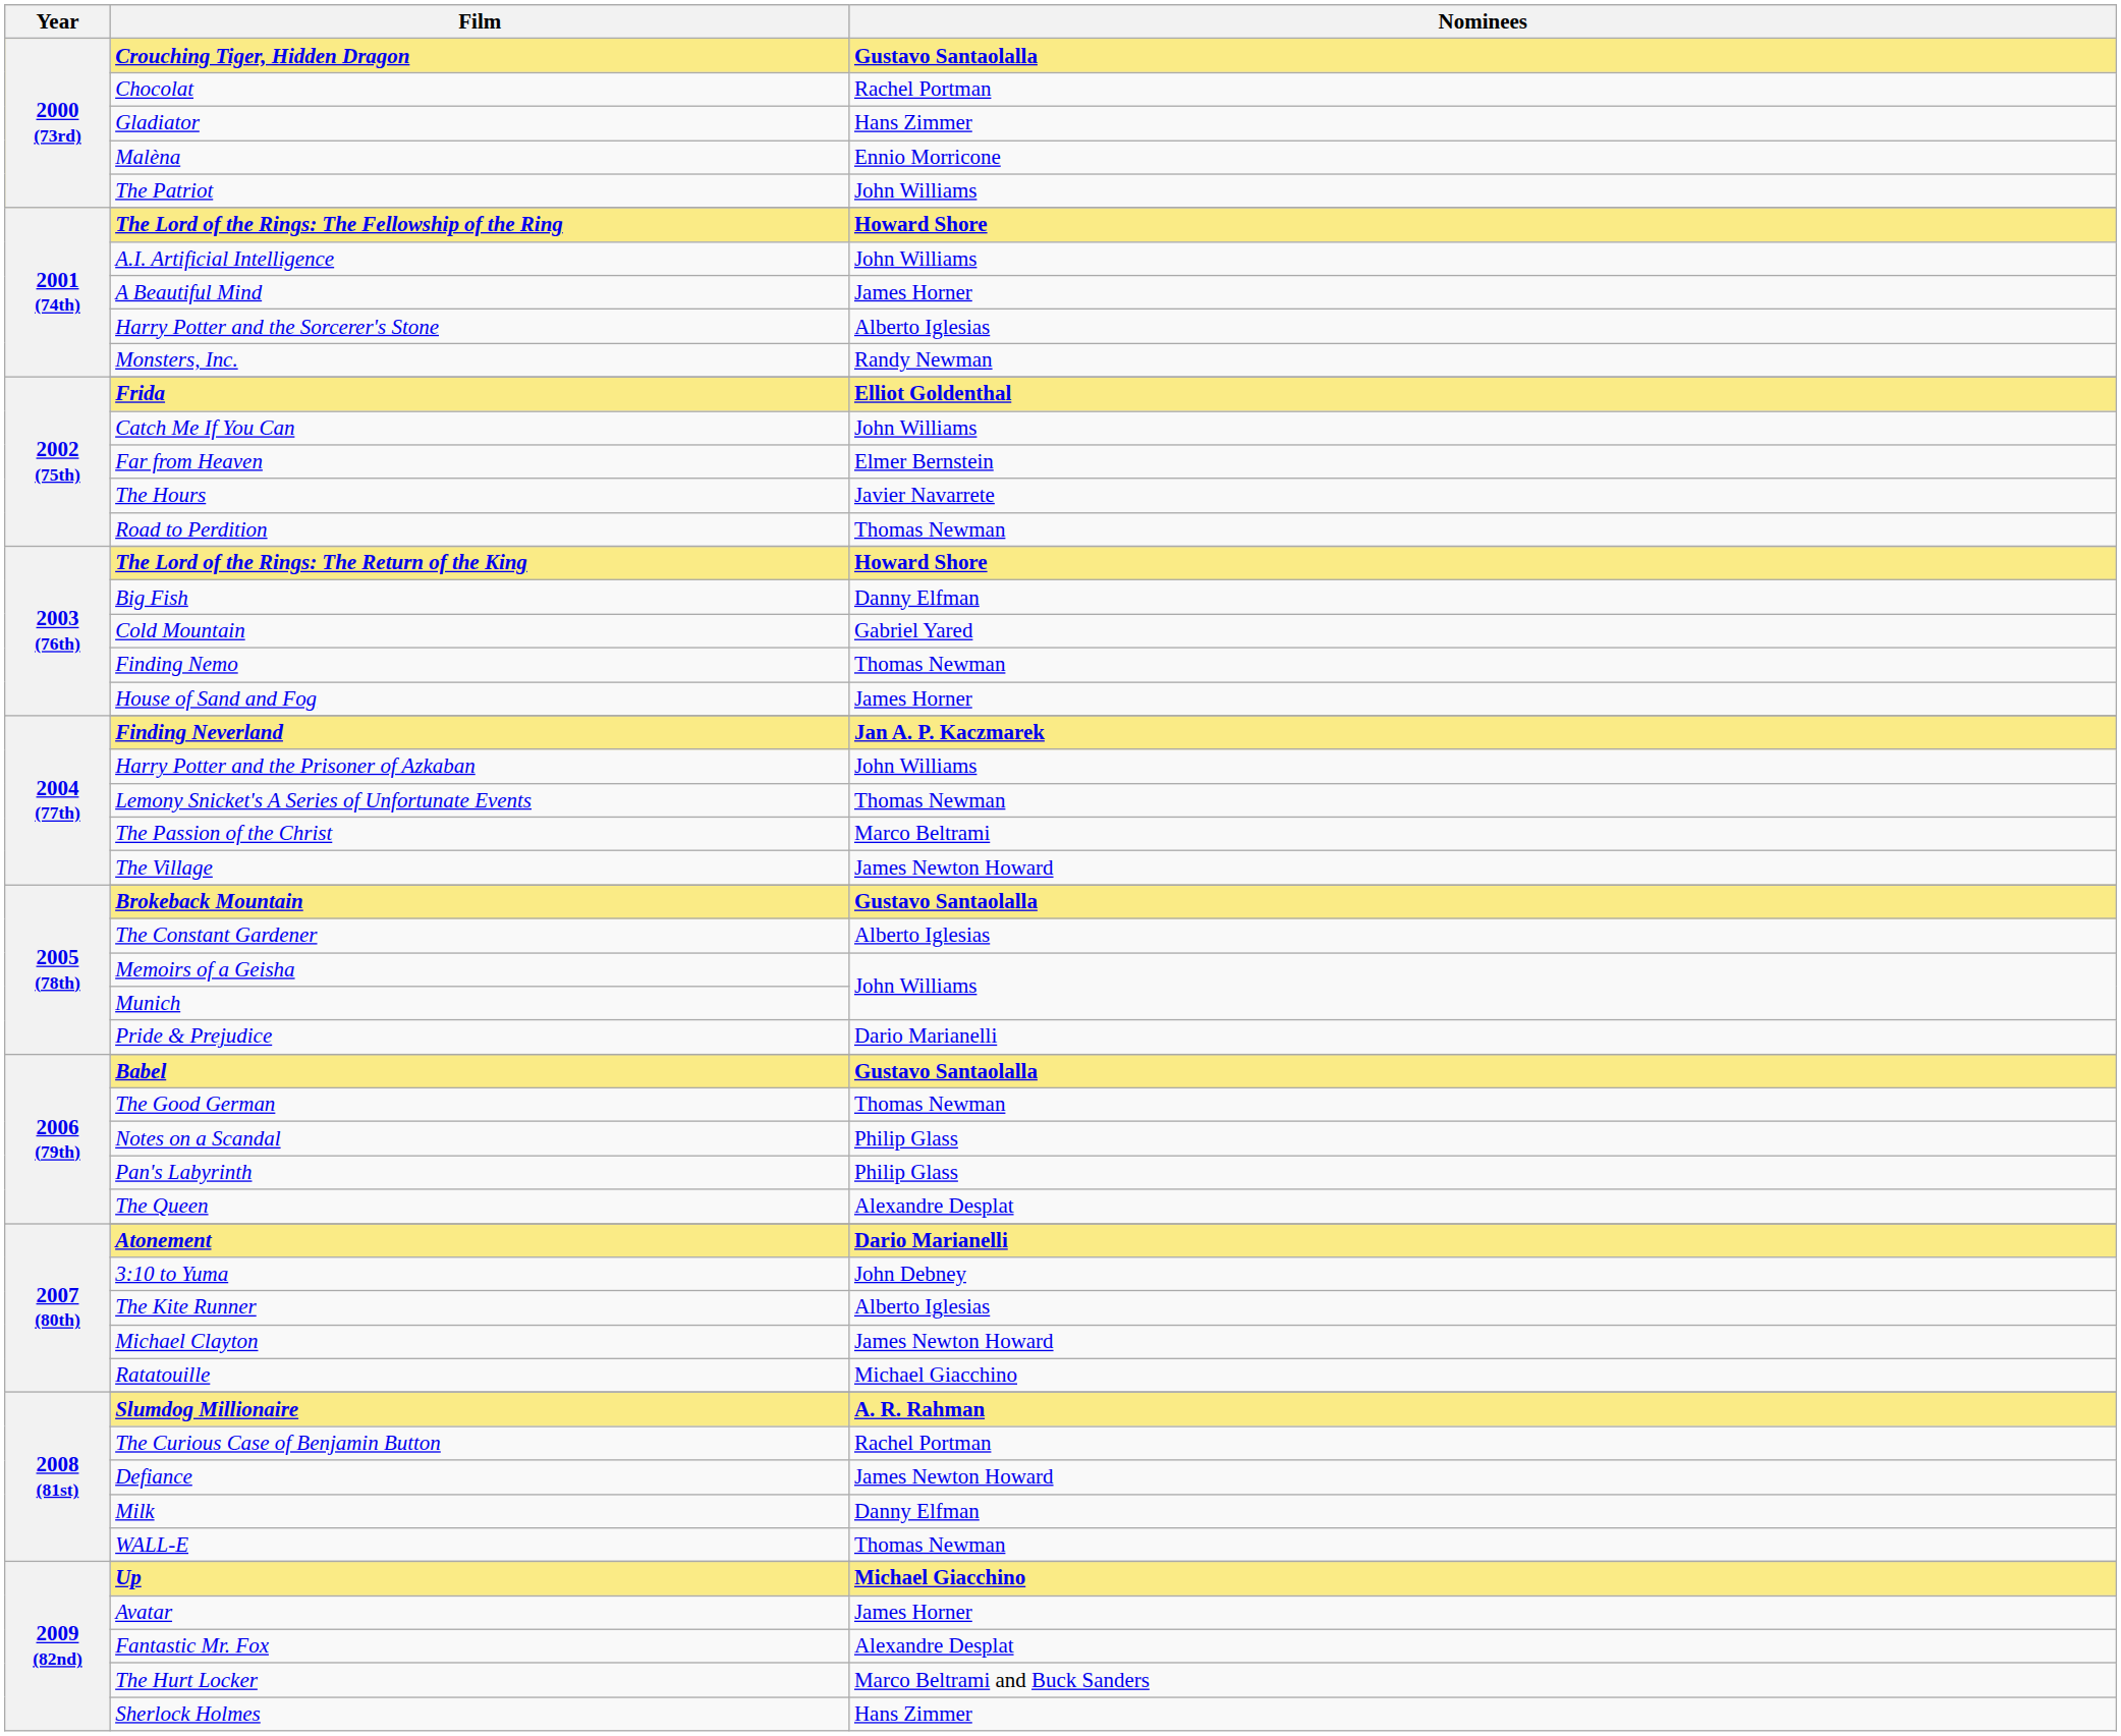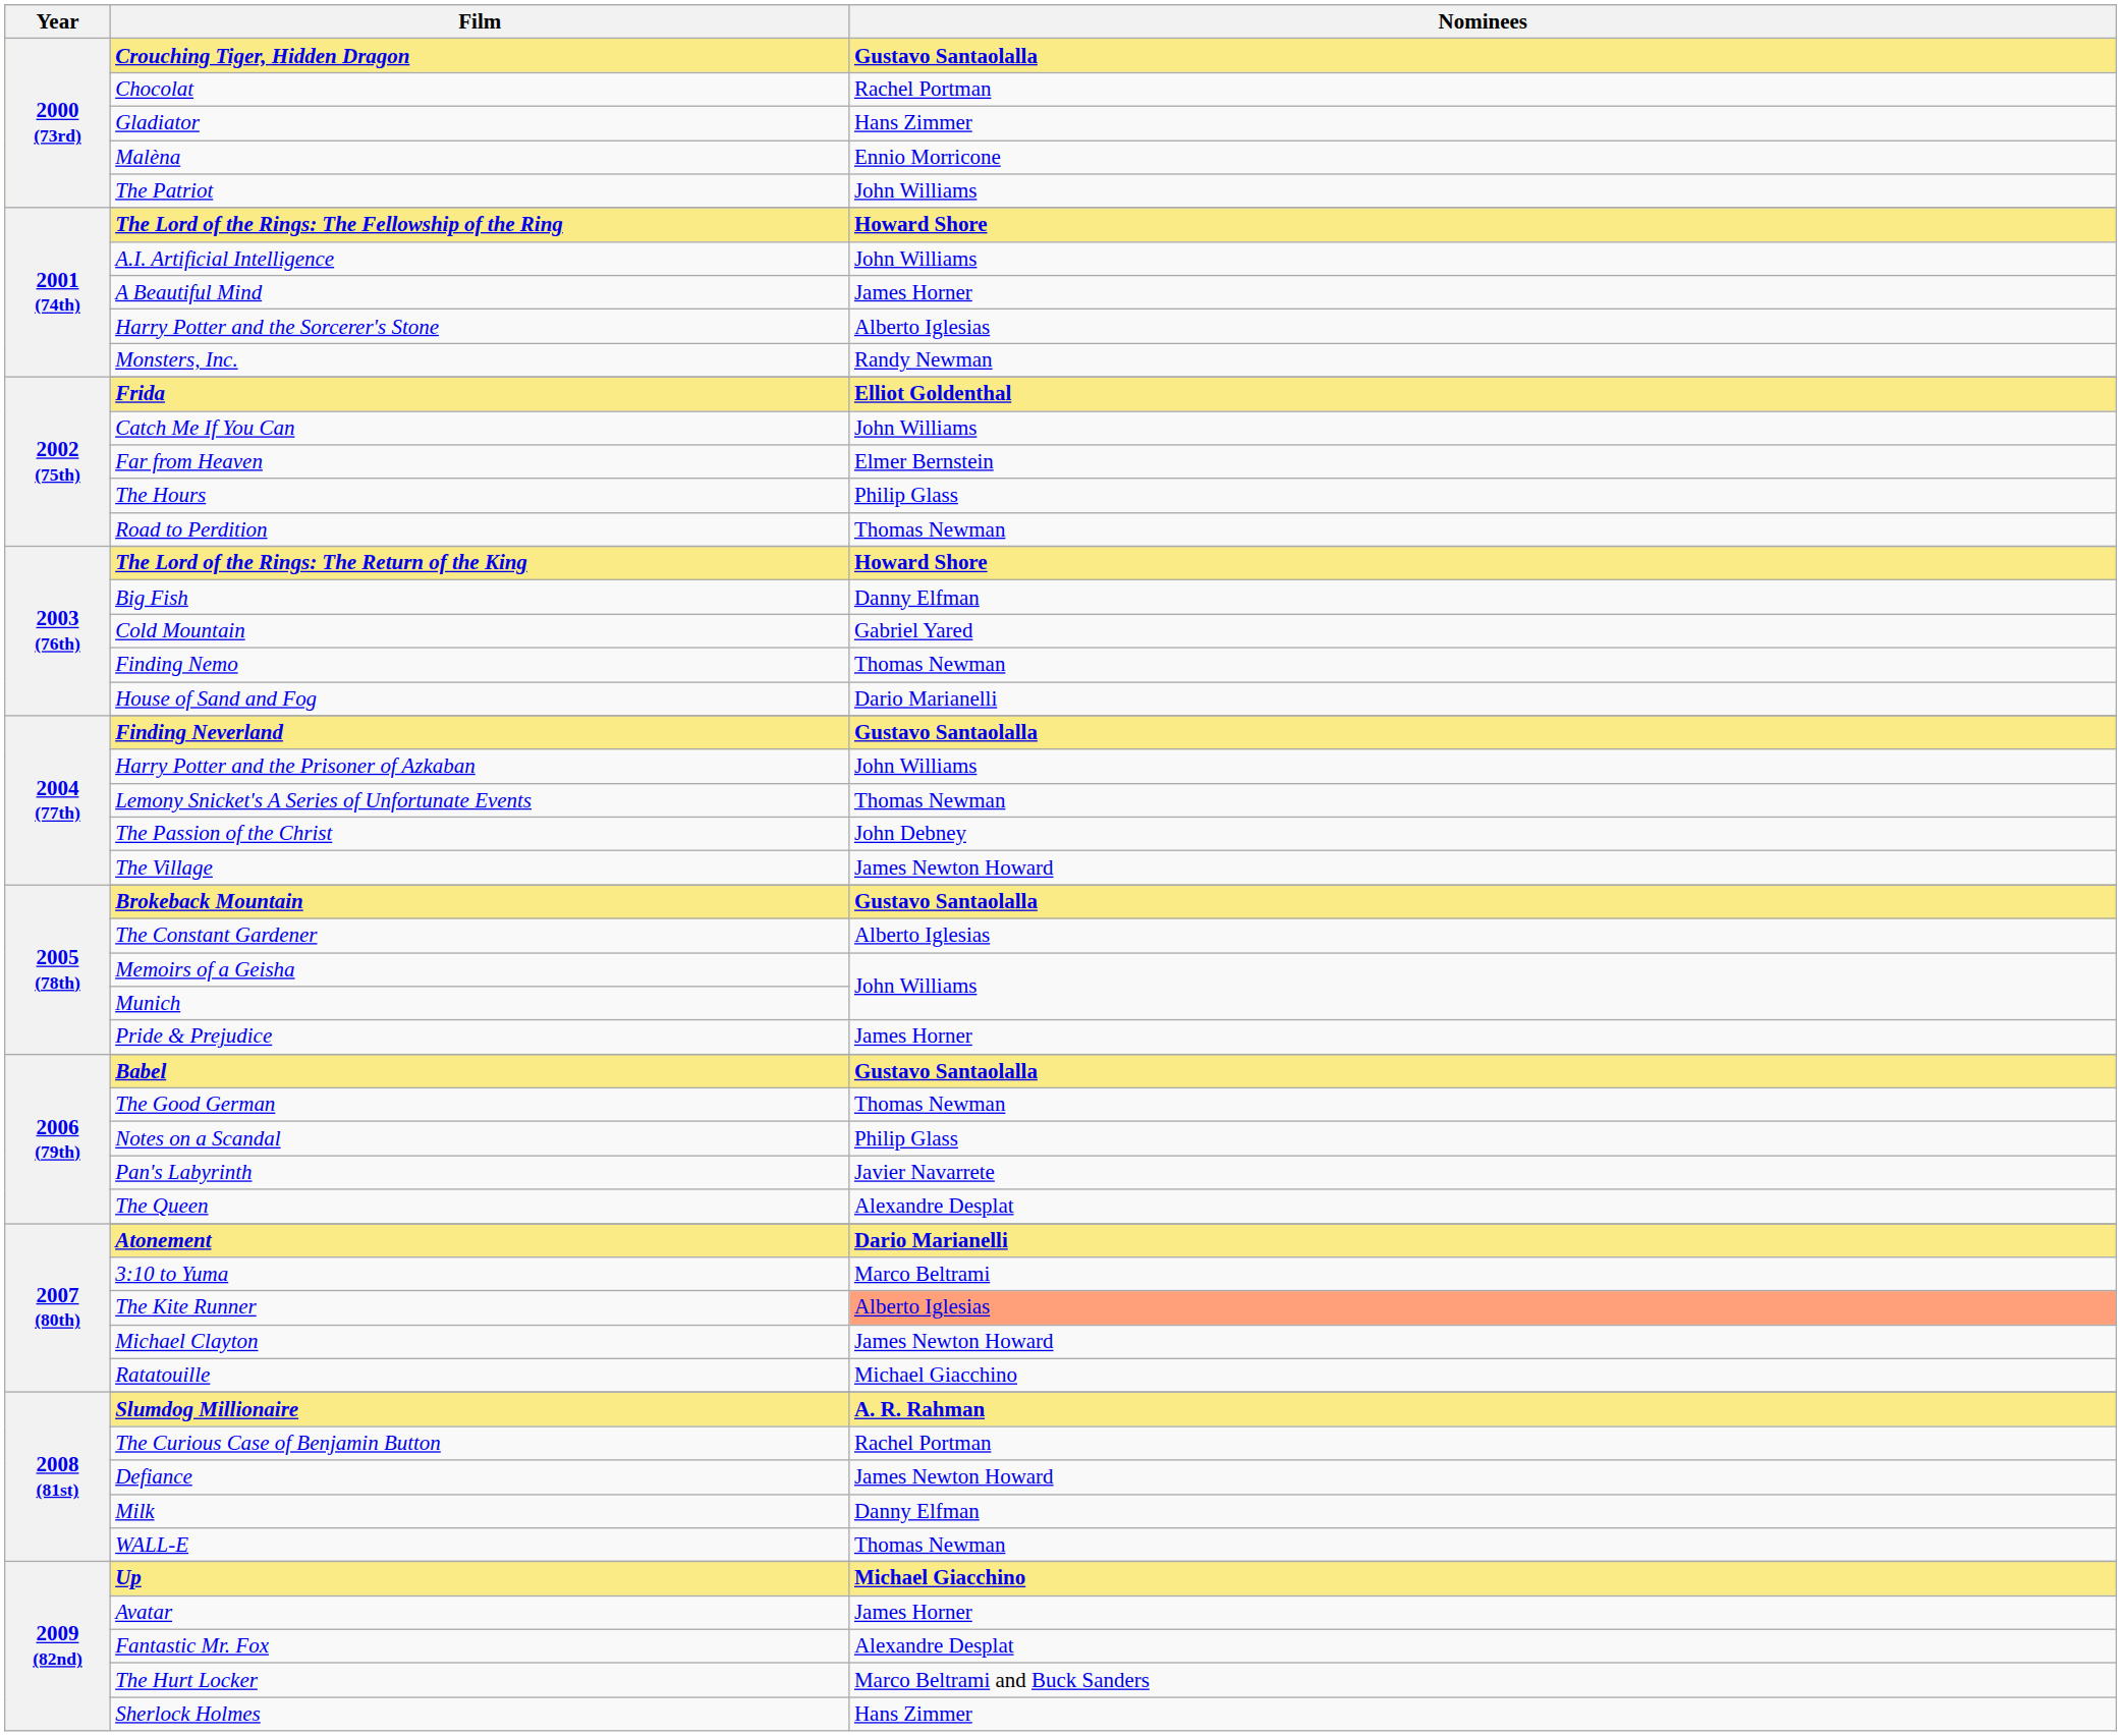 <table class="wikitable" style="width:100%">
 <tr bgcolor="#bebebe">
 <th width="5%">Year</th>
 <th width="35%">Film</th>
 <th width="60%">Nominees</th>
 </tr>
 <tr style="background:#FAEB86">
 <th rowspan="5"><a href='#'>2000</a><br><small><a href='#'>(73rd)</a></small></th>
 <td><strong><em><a href='#'>Crouching Tiger, Hidden Dragon</a></em></strong></td>
 <td><strong><a href='#'>Gustavo Santaolalla</a></strong></td>
 </tr>
 <tr>
 <td><em><a href='#'>Chocolat</a></em></td>
 <td><a href='#'>Rachel Portman</a></td>
 </tr>
 <tr>
 <td><em><a href='#'>Gladiator</a></em></td>
 <td><a href='#'>Hans Zimmer</a></td>
 </tr>
 <tr>
 <td><em><a href='#'>Malèna</a></em></td>
 <td><a href='#'>Ennio Morricone</a></td>
 </tr>
 <tr>
 <td><em><a href='#'>The Patriot</a></em></td>
 <td><a href='#'>John Williams</a></td>
 </tr>
 <tr>
 <th rowspan="6" style="text-align:center"><a href='#'>2001</a><br><small><a href='#'>(74th)</a></small></th>
 </tr>
 <tr style="background:#FAEB86">
 <td><strong><em><a href='#'>The Lord of the Rings: The Fellowship of the Ring</a></em></strong></td>
 <td><strong><a href='#'>Howard Shore</a></strong></td>
 </tr>
 <tr>
 <td><em><a href='#'>A.I. Artificial Intelligence</a></em></td>
 <td><a href='#'>John Williams</a></td>
 </tr>
 <tr>
 <td><em><a href='#'>A Beautiful Mind</a></em></td>
 <td><a href='#'>James Horner</a></td>
 </tr>
 <tr>
 <td><em><a href='#'>Harry Potter and the Sorcerer's Stone</a></em></td>
 <td><a href='#'>Alberto Iglesias</a></td>
 </tr>
 <tr>
 <td><em><a href='#'>Monsters, Inc.</a></em></td>
 <td><a href='#'>Randy Newman</a></td>
 </tr>
 <tr>
 <th rowspan="6" style="text-align:center"><a href='#'>2002</a><br><small><a href='#'>(75th)</a></small></th>
 </tr>
 <tr style="background:#FAEB86">
 <td><strong><em><a href='#'>Frida</a></em></strong></td>
 <td><strong><a href='#'>Elliot Goldenthal</a></strong></td>
 </tr>
 <tr>
 <td><em><a href='#'>Catch Me If You Can</a></em></td>
 <td><a href='#'>John Williams</a></td>
 </tr>
 <tr>
 <td><em><a href='#'>Far from Heaven</a></em></td>
 <td><a href='#'>Elmer Bernstein</a></td>
 </tr>
 <tr>
 <td><em><a href='#'>The Hours</a></em></td>
-<td><a href='#'>Javier Navarrete</a></td>
+<td><a href='#'>Philip Glass</a></td>
 </tr>
 <tr>
 <td><em><a href='#'>Road to Perdition</a></em></td>
 <td><a href='#'>Thomas Newman</a></td>
 </tr>
 <tr>
 <th rowspan="6" style="text-align:center"><a href='#'>2003</a><br><small><a href='#'>(76th)</a></small></th>
 </tr>
 <tr style="background:#FAEB86">
 <td><strong><em><a href='#'>The Lord of the Rings: The Return of the King</a></em></strong></td>
 <td><strong><a href='#'>Howard Shore</a></strong></td>
 </tr>
 <tr>
 <td><em><a href='#'>Big Fish</a></em></td>
 <td><a href='#'>Danny Elfman</a></td>
 </tr>
 <tr>
 <td><em><a href='#'>Cold Mountain</a></em></td>
 <td><a href='#'>Gabriel Yared</a></td>
 </tr>
 <tr>
 <td><em><a href='#'>Finding Nemo</a></em></td>
 <td><a href='#'>Thomas Newman</a></td>
 </tr>
 <tr>
 <td><em><a href='#'>House of Sand and Fog</a></em></td>
-<td><a href='#'>James Horner</a></td>
+<td><a href='#'>Dario Marianelli</a></td>
 </tr>
 <tr>
 <th rowspan="6" style="text-align:center"><a href='#'>2004</a><br><small><a href='#'>(77th)</a></small></th>
 </tr>
 <tr style="background:#FAEB86">
 <td><strong><em><a href='#'>Finding Neverland</a></em></strong></td>
-<td><strong><a href='#'>Jan A. P. Kaczmarek</a></strong></td>
+<td><strong><a href='#'>Gustavo Santaolalla</a></strong></td>
 </tr>
 <tr>
 <td><em><a href='#'>Harry Potter and the Prisoner of Azkaban</a></em></td>
 <td><a href='#'>John Williams</a></td>
 </tr>
 <tr>
 <td><em><a href='#'>Lemony Snicket's A Series of Unfortunate Events</a></em></td>
 <td><a href='#'>Thomas Newman</a></td>
 </tr>
 <tr>
 <td><em><a href='#'>The Passion of the Christ</a></em></td>
-<td><a href='#'>Marco Beltrami</a></td>
+<td><a href='#'>John Debney</a></td>
 </tr>
 <tr>
 <td><em><a href='#'>The Village</a></em></td>
 <td><a href='#'>James Newton Howard</a></td>
 </tr>
 <tr>
 <th rowspan="6" style="text-align:center"><a href='#'>2005</a><br><small><a href='#'>(78th)</a></small></th>
 </tr>
 <tr style="background:#FAEB86">
 <td><strong><em><a href='#'>Brokeback Mountain</a></em></strong></td>
 <td><strong><a href='#'>Gustavo Santaolalla</a></strong></td>
 </tr>
 <tr>
 <td><em><a href='#'>The Constant Gardener</a></em></td>
 <td><a href='#'>Alberto Iglesias</a></td>
 </tr>
 <tr>
 <td><em><a href='#'>Memoirs of a Geisha</a></em></td>
 <td rowspan="2"><a href='#'>John Williams</a></td>
 </tr>
 <tr>
 <td><em><a href='#'>Munich</a></em></td>
 </tr>
 <tr>
 <td><em><a href='#'>Pride & Prejudice</a></em></td>
-<td><a href='#'>Dario Marianelli</a></td>
+<td><a href='#'>James Horner</a></td>
 </tr>
 <tr>
 <th rowspan="6" style="text-align:center"><a href='#'>2006</a><br><small><a href='#'>(79th)</a></small></th>
 </tr>
 <tr style="background:#FAEB86">
 <td><strong><em><a href='#'>Babel</a></em></strong></td>
 <td><strong><a href='#'>Gustavo Santaolalla</a></strong></td>
 </tr>
 <tr>
 <td><em><a href='#'>The Good German</a></em></td>
 <td><a href='#'>Thomas Newman</a></td>
 </tr>
 <tr>
 <td><em><a href='#'>Notes on a Scandal</a></em></td>
 <td><a href='#'>Philip Glass</a></td>
 </tr>
 <tr>
 <td><em><a href='#'>Pan's Labyrinth</a></em></td>
-<td><a href='#'>Philip Glass</a></td>
+<td><a href='#'>Javier Navarrete</a></td>
 </tr>
 <tr>
 <td><em><a href='#'>The Queen</a></em></td>
 <td><a href='#'>Alexandre Desplat</a></td>
 </tr>
 <tr>
 <th rowspan="6" style="text-align:center"><a href='#'>2007</a><br><small><a href='#'>(80th)</a></small></th>
 </tr>
 <tr style="background:#FAEB86">
 <td><strong><em><a href='#'>Atonement</a></em></strong></td>
 <td><strong><a href='#'>Dario Marianelli</a></strong></td>
 </tr>
 <tr>
 <td><em><a href='#'>3:10 to Yuma</a></em></td>
-<td><a href='#'>John Debney</a></td>
+<td><a href='#'>Marco Beltrami</a></td>
 </tr>
 <tr>
 <td><em><a href='#'>The Kite Runner</a></em></td>
-<td><a href='#'>Alberto Iglesias</a></td>
+<td style="background: lightsalmon;"><a href='#'>Alberto Iglesias</a></td>
 </tr>
 <tr>
 <td><em><a href='#'>Michael Clayton</a></em></td>
 <td><a href='#'>James Newton Howard</a></td>
 </tr>
 <tr>
 <td><em><a href='#'>Ratatouille</a></em></td>
 <td><a href='#'>Michael Giacchino</a></td>
 </tr>
 <tr>
 <th rowspan="6" style="text-align:center"><a href='#'>2008</a><br><small><a href='#'>(81st)</a></small></th>
 </tr>
 <tr style="background:#FAEB86">
 <td><strong><em><a href='#'>Slumdog Millionaire</a></em></strong></td>
 <td><strong><a href='#'>A. R. Rahman</a></strong></td>
 </tr>
 <tr>
 <td><em><a href='#'>The Curious Case of Benjamin Button</a></em></td>
 <td><a href='#'>Rachel Portman</a></td>
 </tr>
 <tr>
 <td><em><a href='#'>Defiance</a></em></td>
 <td><a href='#'>James Newton Howard</a></td>
 </tr>
 <tr>
 <td><em><a href='#'>Milk</a></em></td>
 <td><a href='#'>Danny Elfman</a></td>
 </tr>
 <tr>
 <td><em><a href='#'>WALL-E</a></em></td>
 <td><a href='#'>Thomas Newman</a></td>
 </tr>
 <tr>
 <th rowspan="6" style="text-align:center"><a href='#'>2009</a><br><small><a href='#'>(82nd)</a></small></th>
 </tr>
 <tr style="background:#FAEB86">
 <td><strong><em><a href='#'>Up</a></em></strong></td>
 <td><strong><a href='#'>Michael Giacchino</a></strong></td>
 </tr>
 <tr>
 <td><em><a href='#'>Avatar</a></em></td>
 <td><a href='#'>James Horner</a></td>
 </tr>
 <tr>
 <td><em><a href='#'>Fantastic Mr. Fox</a></em></td>
 <td><a href='#'>Alexandre Desplat</a></td>
 </tr>
 <tr>
 <td><em><a href='#'>The Hurt Locker</a></em></td>
 <td><a href='#'>Marco Beltrami</a> and <a href='#'>Buck Sanders</a></td>
 </tr>
 <tr>
 <td><em><a href='#'>Sherlock Holmes</a></em></td>
 <td><a href='#'>Hans Zimmer</a></td>
 </tr>
 </table>
